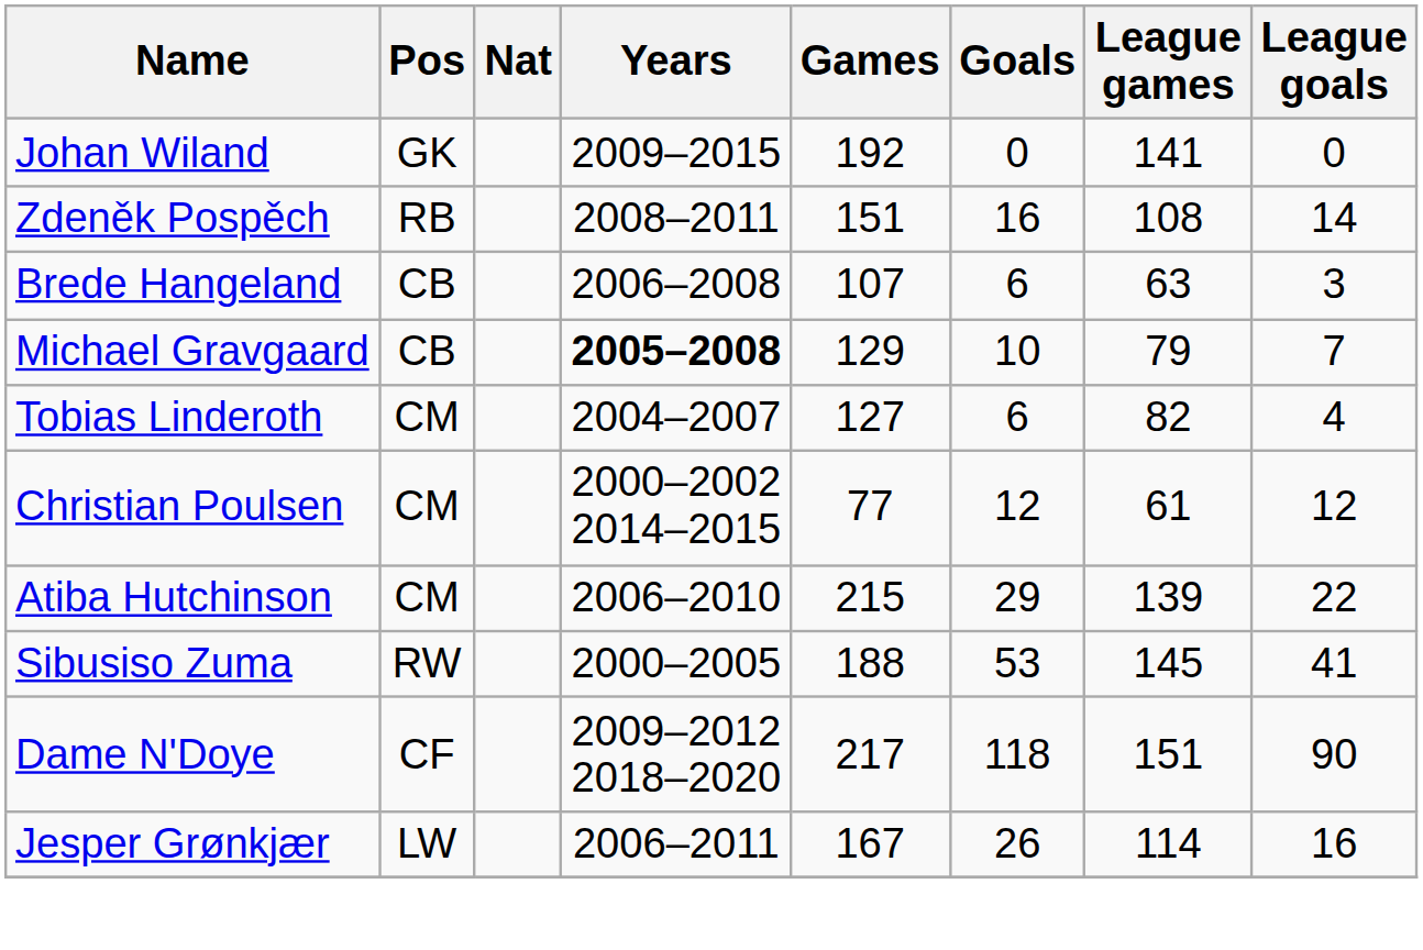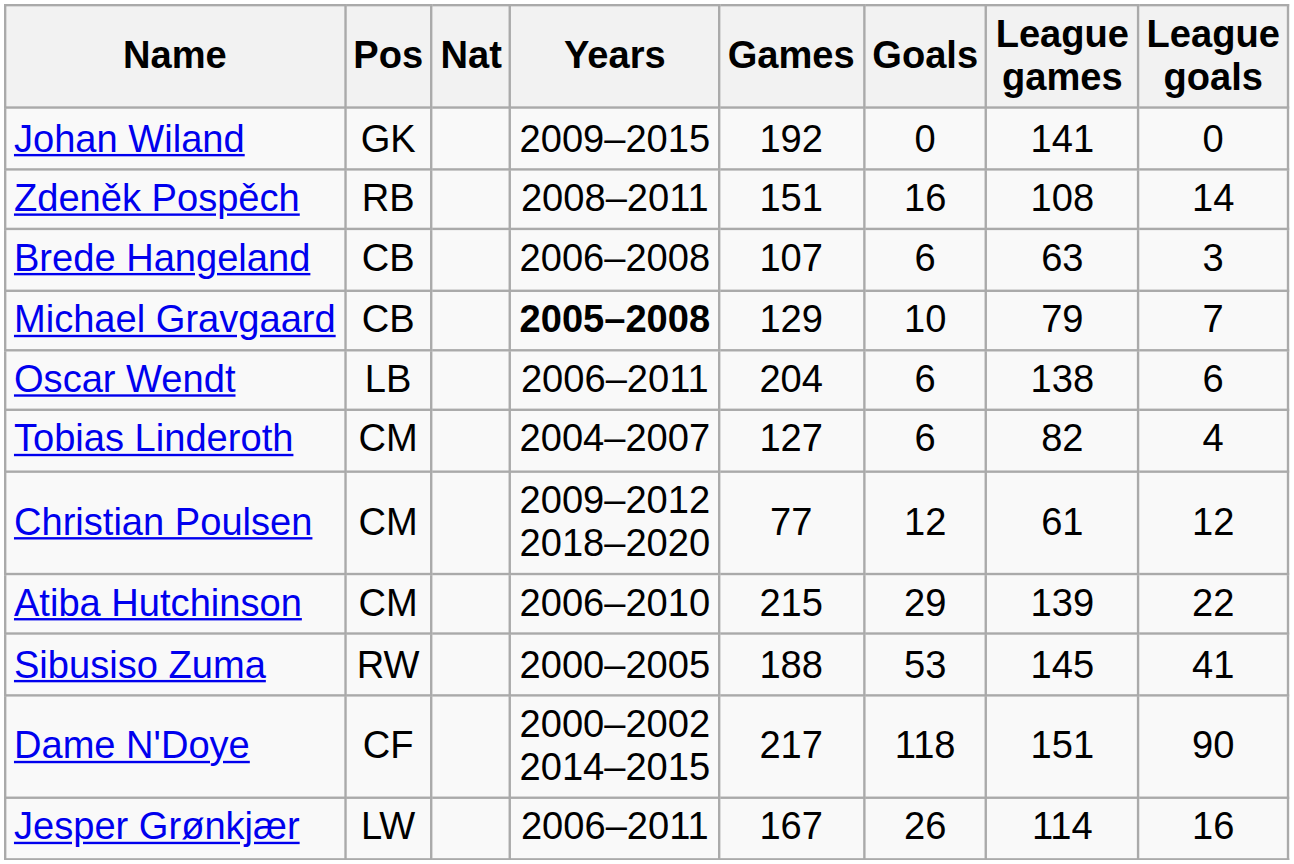 <table class="wikitable" style="text-align: center">
 <tr>
 <th>Name</th>
 <th>Pos</th>
 <th>Nat</th>
 <th>Years</th>
 <th>Games</th>
 <th>Goals</th>
 <th>League<br>games</th>
 <th>League<br>goals</th>
 </tr>
 <tr>
 <td align="left"><a href='#'>Johan Wiland</a></td>
 <td>GK</td>
 <td></td>
 <td>2009–2015</td>
 <td>192</td>
 <td>0</td>
 <td>141</td>
 <td>0</td>
 </tr>
 <tr>
 <td align="left"><a href='#'>Zdeněk Pospěch</a></td>
 <td>RB</td>
 <td></td>
 <td>2008–2011</td>
 <td>151</td>
 <td>16</td>
 <td>108</td>
 <td>14</td>
 </tr>
 <tr>
 <td align="left"><a href='#'>Brede Hangeland</a></td>
 <td>CB</td>
 <td></td>
 <td>2006–2008</td>
 <td>107</td>
 <td>6</td>
 <td>63</td>
 <td>3</td>
 </tr>
 <tr>
 <td align="left"><a href='#'>Michael Gravgaard</a></td>
 <td>CB</td>
 <td></td>
 <td><strong>2005–2008</strong></td>
 <td>129</td>
 <td>10</td>
 <td>79</td>
 <td>7</td>
 </tr>
 <tr>
+<td align="left"><a href='#'>Oscar Wendt</a></td>
+<td>LB</td>
+<td></td>
+<td>2006–2011</td>
+<td>204</td>
+<td>6</td>
+<td>138</td>
+<td>6</td>
+</tr>
+<tr>
 <td align="left"><a href='#'>Tobias Linderoth</a></td>
 <td>CM</td>
 <td></td>
 <td>2004–2007</td>
 <td>127</td>
 <td>6</td>
 <td>82</td>
 <td>4</td>
 </tr>
 <tr>
 <td align="left"><a href='#'>Christian Poulsen</a></td>
 <td>CM</td>
 <td></td>
-<td>2000–2002<br>2014–2015</td>
+<td>2009–2012<br>2018–2020</td>
 <td>77</td>
 <td>12</td>
 <td>61</td>
 <td>12</td>
 </tr>
 <tr>
 <td align="left"><a href='#'>Atiba Hutchinson</a></td>
 <td>CM</td>
 <td></td>
 <td>2006–2010</td>
 <td>215</td>
 <td>29</td>
 <td>139</td>
 <td>22</td>
 </tr>
 <tr>
 <td align="left"><a href='#'>Sibusiso Zuma</a></td>
 <td>RW</td>
 <td></td>
 <td>2000–2005</td>
 <td>188</td>
 <td>53</td>
 <td>145</td>
 <td>41</td>
 </tr>
 <tr>
 <td align="left"><a href='#'>Dame N'Doye</a></td>
 <td>CF</td>
 <td></td>
-<td>2009–2012<br>2018–2020</td>
+<td>2000–2002<br>2014–2015</td>
 <td>217</td>
 <td>118</td>
 <td>151</td>
 <td>90</td>
 </tr>
 <tr>
 <td align="left"><a href='#'>Jesper Grønkjær</a></td>
 <td>LW</td>
 <td></td>
 <td>2006–2011</td>
 <td>167</td>
 <td>26</td>
 <td>114</td>
 <td>16</td>
 </tr>
 <tr>
 </tr>
 </table>
